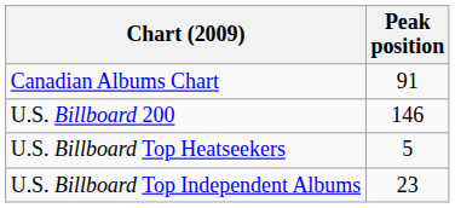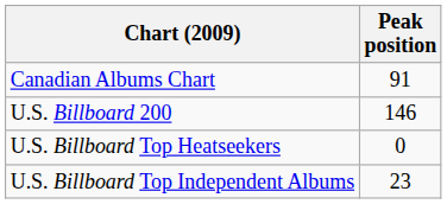 <table class="wikitable sortable">
 <tr>
 <th align="left">Chart (2009)</th>
 <th style="text-align:center;">Peak<br>position</th>
 </tr>
 <tr>
 <td align="left"><a href='#'>Canadian Albums Chart</a></td>
 <td style="text-align:center;">91</td>
 </tr>
 <tr>
 <td align="left">U.S. <a href='#'><em>Billboard</em> 200</a></td>
 <td style="text-align:center;">146</td>
 </tr>
 <tr>
 <td align="left">U.S. <em>Billboard</em> <a href='#'>Top Heatseekers</a></td>
-<td style="text-align:center;">5</td>
+<td style="text-align:center;">0</td>
 </tr>
 <tr>
 <td align="left">U.S. <em>Billboard</em> <a href='#'>Top Independent Albums</a></td>
 <td style="text-align:center;">23</td>
 </tr>
 </table>
